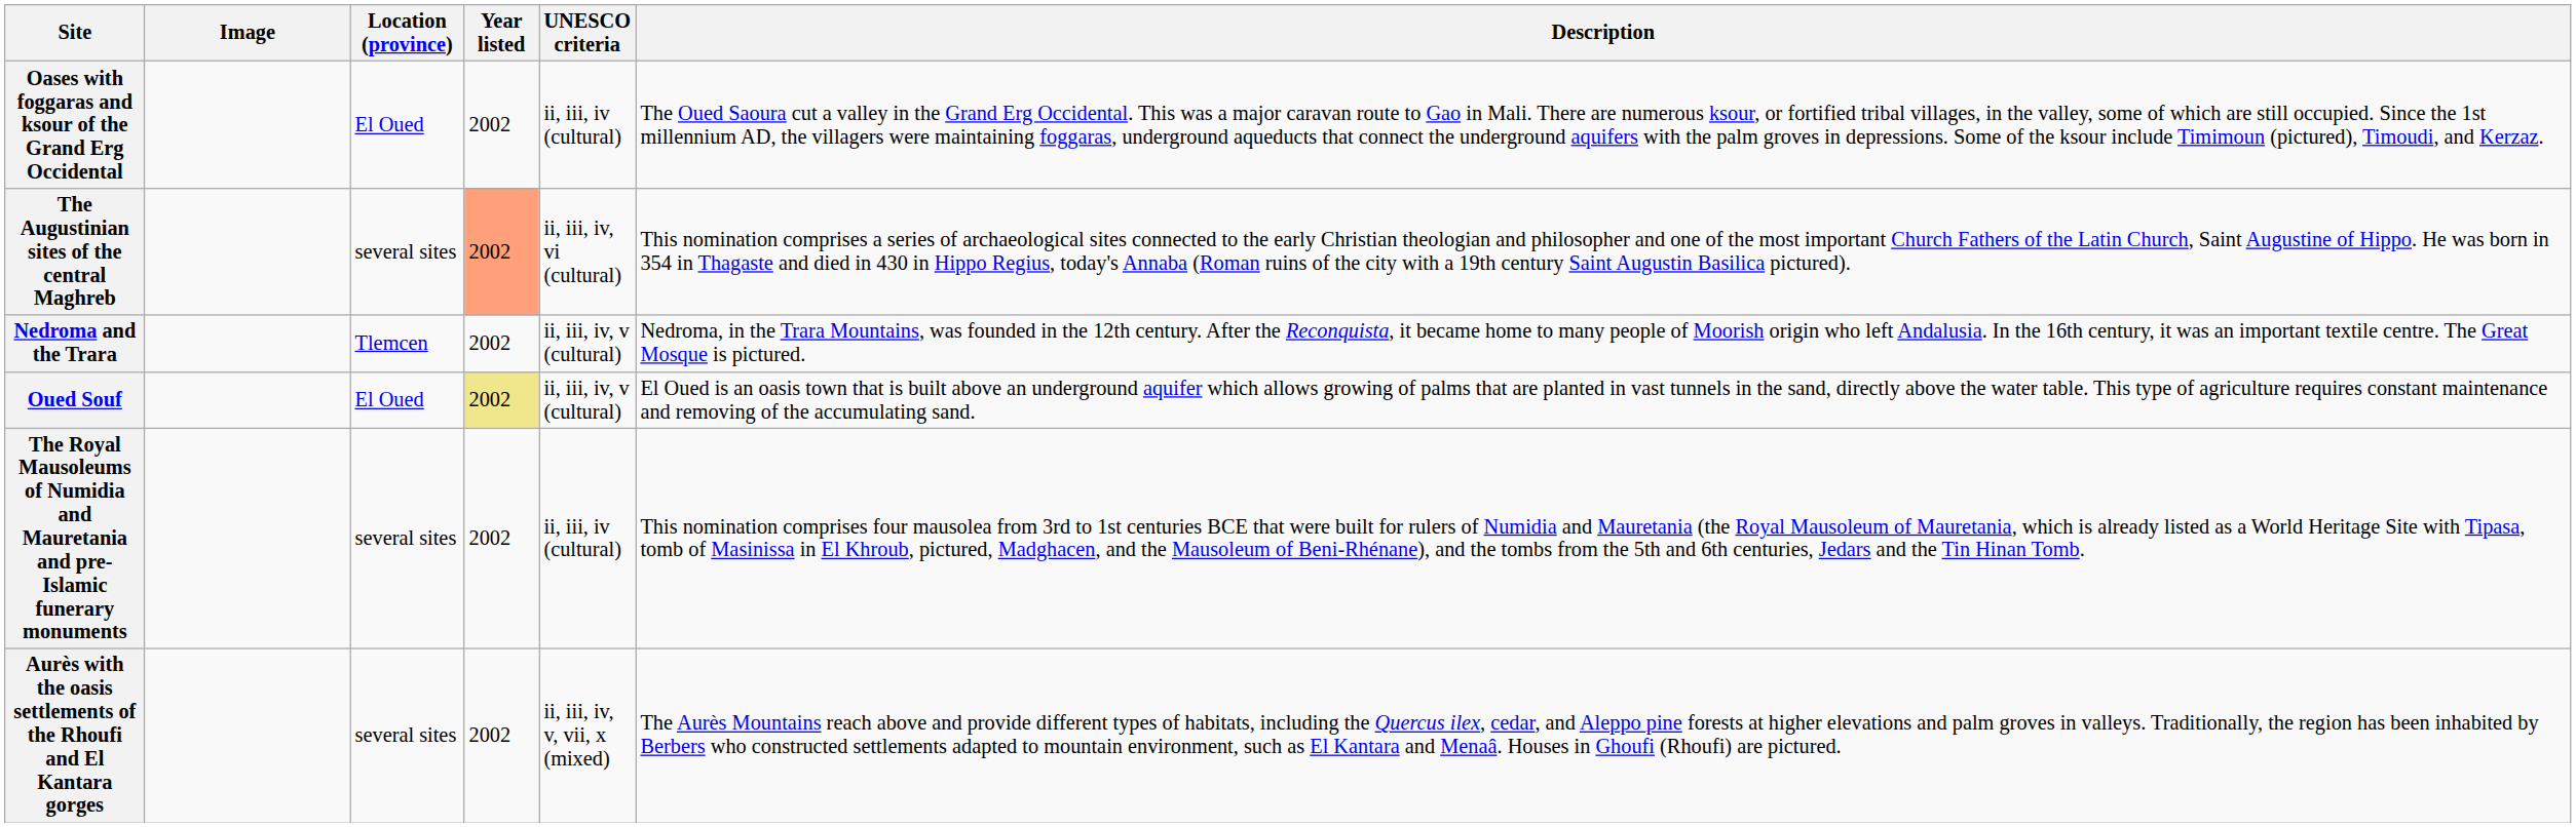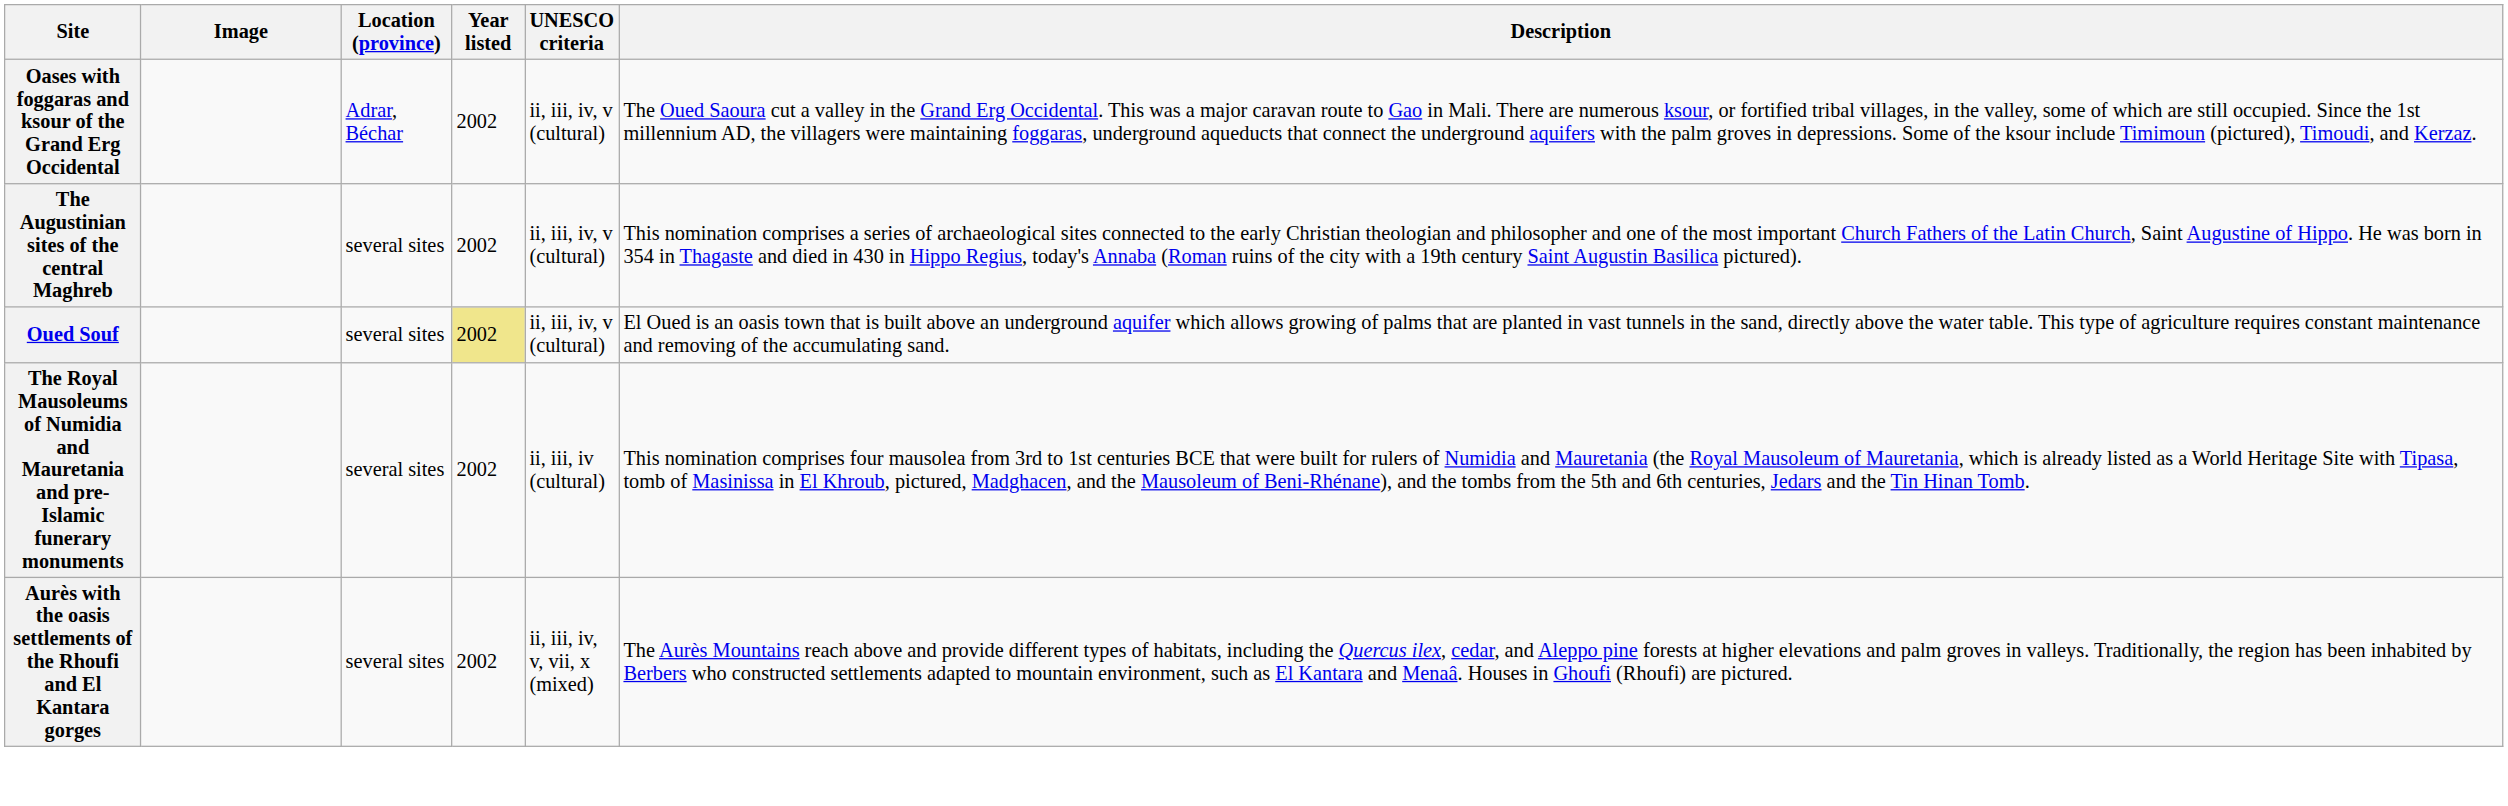 <table class="wikitable sortable plainrowheaders">
 <tr>
 <th style="width:100px;" scope="col">Site</th>
 <th class="unsortable" style="width:150px;" scope="col">Image</th>
 <th style="width:80px;" scope="col">Location (<a href='#'>province</a>)</th>
 <th style="width:50px;" scope="col">Year listed</th>
 <th style="width:60px;" scope="col">UNESCO criteria</th>
 <th scope="col" class="unsortable">Description</th>
 </tr>
 <tr>
 <th scope="row">Oases with foggaras and ksour of the Grand Erg Occidental</th>
 <td></td>
-<td><a href='#'>El Oued</a></td>
+<td><a href='#'>Adrar</a>, <a href='#'>Béchar</a></td>
 <td>2002</td>
-<td>ii, iii, iv (cultural)</td>
+<td>ii, iii, iv, v (cultural)</td>
 <td>The <a href='#'>Oued Saoura</a> cut a valley in the <a href='#'>Grand Erg Occidental</a>. This was a major caravan route to <a href='#'>Gao</a> in Mali. There are numerous <a href='#'>ksour</a>, or fortified tribal villages, in the valley, some of which are still occupied. Since the 1st millennium AD, the villagers were maintaining <a href='#'>foggaras</a>, underground aqueducts that connect the underground <a href='#'>aquifers</a> with the palm groves in depressions. Some of the ksour include <a href='#'>Timimoun</a> (pictured), <a href='#'>Timoudi</a>, and <a href='#'>Kerzaz</a>.</td>
 </tr>
 <tr>
 <th scope="row">The Augustinian sites of the central Maghreb</th>
 <td></td>
 <td>several sites</td>
-<td style="background: lightsalmon;">2002</td>
-<td>ii, iii, iv, vi (cultural)</td>
-<td>This nomination comprises a series of archaeological sites connected to the early Christian theologian and philosopher and one of the most important <a href='#'>Church Fathers of the Latin Church</a>, Saint <a href='#'>Augustine of Hippo</a>. He was born in 354 in <a href='#'>Thagaste</a> and died in 430 in <a href='#'>Hippo Regius</a>, today's <a href='#'>Annaba</a> (<a href='#'>Roman</a> ruins of the city with a 19th century <a href='#'>Saint Augustin Basilica</a> pictured).</td>
-</tr>
-<tr>
-<th scope="row"><a href='#'>Nedroma</a> and the Trara</th>
-<td></td>
-<td><a href='#'>Tlemcen</a></td>
 <td>2002</td>
 <td>ii, iii, iv, v (cultural)</td>
-<td>Nedroma, in the <a href='#'>Trara Mountains</a>, was founded in the 12th century. After the <em><a href='#'>Reconquista</a></em>, it became home to many people of <a href='#'>Moorish</a> origin who left <a href='#'>Andalusia</a>. In the 16th century, it was an important textile centre. The <a href='#'>Great Mosque</a> is pictured.</td>
+<td>This nomination comprises a series of archaeological sites connected to the early Christian theologian and philosopher and one of the most important <a href='#'>Church Fathers of the Latin Church</a>, Saint <a href='#'>Augustine of Hippo</a>. He was born in 354 in <a href='#'>Thagaste</a> and died in 430 in <a href='#'>Hippo Regius</a>, today's <a href='#'>Annaba</a> (<a href='#'>Roman</a> ruins of the city with a 19th century <a href='#'>Saint Augustin Basilica</a> pictured).</td>
 </tr>
 <tr>
 <th scope="row"><a href='#'>Oued Souf</a></th>
 <td></td>
-<td><a href='#'>El Oued</a></td>
+<td>several sites</td>
 <td style="background: khaki;">2002</td>
 <td>ii, iii, iv, v (cultural)</td>
 <td>El Oued is an oasis town that is built above an underground <a href='#'>aquifer</a> which allows growing of palms that are planted in vast tunnels in the sand, directly above the water table. This type of agriculture requires constant maintenance and removing of the accumulating sand.</td>
 </tr>
 <tr>
 <th scope="row">The Royal Mausoleums of Numidia and Mauretania and pre-Islamic funerary monuments</th>
 <td></td>
 <td>several sites</td>
 <td>2002</td>
 <td>ii, iii, iv (cultural)</td>
 <td>This nomination comprises four mausolea from 3rd to 1st centuries BCE that were built for rulers of <a href='#'>Numidia</a> and <a href='#'>Mauretania</a> (the <a href='#'>Royal Mausoleum of Mauretania</a>, which is already listed as a World Heritage Site with <a href='#'>Tipasa</a>, tomb of <a href='#'>Masinissa</a> in <a href='#'>El Khroub</a>, pictured, <a href='#'>Madghacen</a>, and the <a href='#'>Mausoleum of Beni-Rhénane</a>), and the tombs from the 5th and 6th centuries, <a href='#'>Jedars</a> and the <a href='#'>Tin Hinan Tomb</a>.</td>
 </tr>
 <tr>
 <th scope="row">Aurès with the oasis settlements of the Rhoufi and El Kantara gorges</th>
 <td></td>
 <td>several sites</td>
 <td>2002</td>
 <td>ii, iii, iv, v, vii, x (mixed)</td>
 <td>The <a href='#'>Aurès Mountains</a> reach above  and provide different types of habitats, including the <em><a href='#'>Quercus ilex</a></em>, <a href='#'>cedar</a>, and <a href='#'>Aleppo pine</a> forests at higher elevations and palm groves in valleys. Traditionally, the region has been inhabited by <a href='#'>Berbers</a> who constructed settlements adapted to mountain environment, such as <a href='#'>El Kantara</a> and <a href='#'>Menaâ</a>. Houses in <a href='#'>Ghoufi</a> (Rhoufi) are pictured.</td>
 </tr>
 </table>
